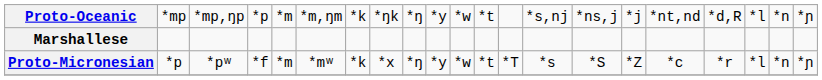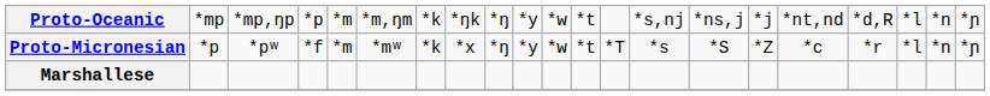 <table class="wikitable" style=text-align:center>
 <tr>
 <th><a href='#'>Proto-Oceanic</a></th>
 <td>*mp</td>
 <td>*mp,ŋp</td>
 <td>*p</td>
 <td>*m</td>
 <td>*m,ŋm</td>
 <td>*k</td>
 <td>*ŋk</td>
 <td>*ŋ</td>
 <td>*y</td>
 <td>*w</td>
 <td>*t</td>
 <td></td>
 <td>*s,nj</td>
 <td>*ns,j</td>
 <td>*j</td>
 <td>*nt,nd</td>
 <td>*d,R</td>
+<td>*l</td>
+<td>*n</td>
+<td>*ɲ</td>
+</tr>
+<tr>
+<th><a href='#'>Proto-Micronesian</a></th>
+<td>*p</td>
+<td>*pʷ</td>
+<td>*f</td>
+<td>*m</td>
+<td>*mʷ</td>
+<td>*k</td>
+<td>*x</td>
+<td>*ŋ</td>
+<td>*y</td>
+<td>*w</td>
+<td>*t</td>
+<td>*T</td>
+<td>*s</td>
+<td>*S</td>
+<td>*Z</td>
+<td>*c</td>
+<td>*r</td>
 <td>*l</td>
 <td>*n</td>
 <td>*ɲ</td>
 </tr>
 <tr>
 <th>Marshallese</th>
 <td></td>
 <td></td>
 <td></td>
 <td></td>
 <td></td>
 <td></td>
 <td></td>
 <td></td>
 <td></td>
 <td></td>
 <td></td>
 <td></td>
 <td></td>
 <td></td>
 <td></td>
 <td></td>
 <td></td>
 <td></td>
 <td></td>
 <td></td>
 </tr>
 <tr>
-<th><a href='#'>Proto-Micronesian</a></th>
-<td>*p</td>
-<td>*pʷ</td>
-<td>*f</td>
-<td>*m</td>
-<td>*mʷ</td>
-<td>*k</td>
-<td>*x</td>
-<td>*ŋ</td>
-<td>*y</td>
-<td>*w</td>
-<td>*t</td>
-<td>*T</td>
-<td>*s</td>
-<td>*S</td>
-<td>*Z</td>
-<td>*c</td>
-<td>*r</td>
-<td>*l</td>
-<td>*n</td>
-<td>*ɲ</td>
-</tr>
-<tr>
 </tr>
 </table>
